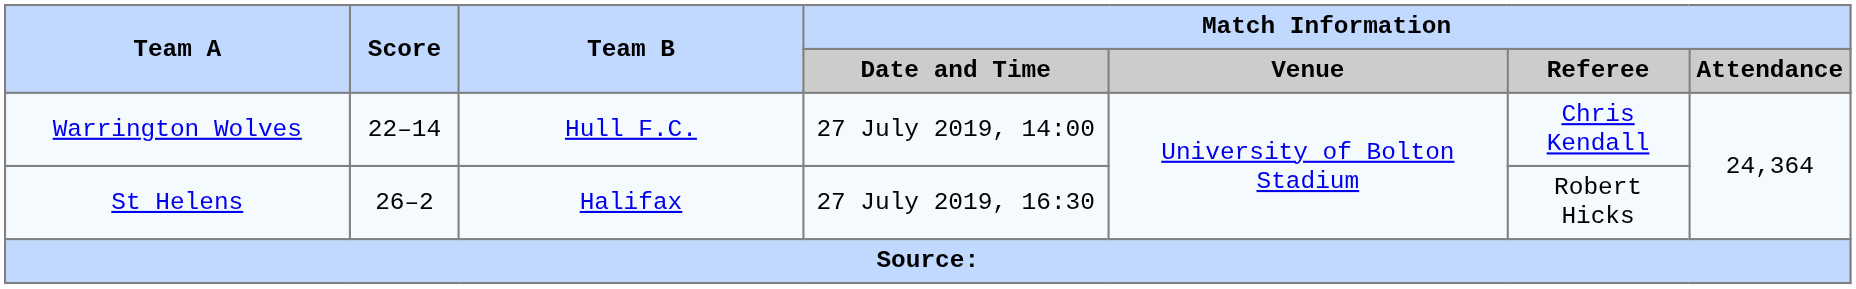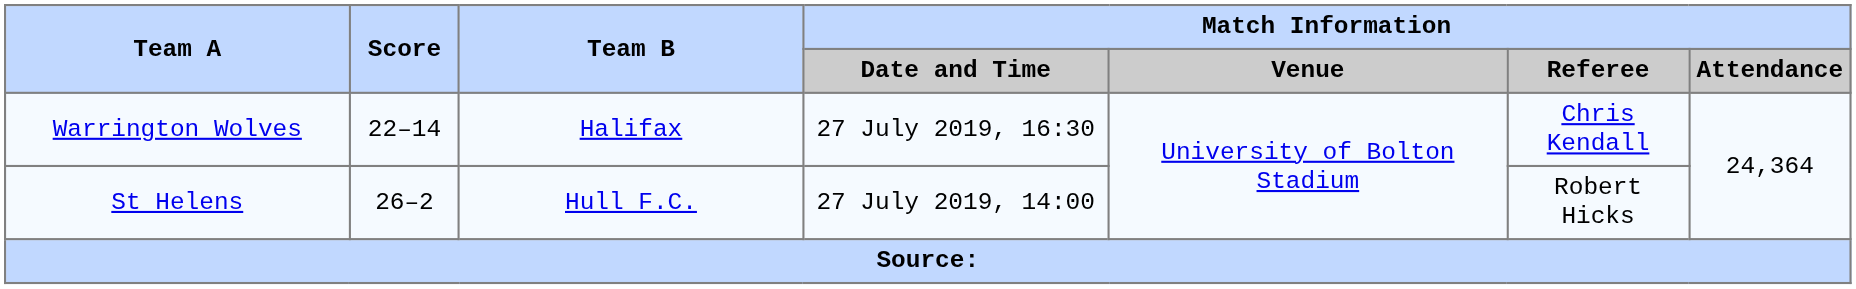 <table border=1 style="border-collapse:collapse; font-size:90%; text-align:center"; cellpadding=3 cellspacing=0 width=100%>
 <tr style="background:#c1d8ff">
 <th rowspan="2" width=19%>Team A</th>
 <th rowspan="2" width=6%>Score</th>
 <th rowspan="2" width=19%>Team B</th>
 <th colspan="6">Match Information</th>
 </tr>
 <tr style="background:#cccccc">
 <th width=17%>Date and Time</th>
 <th width=22%>Venue</th>
 <th width=10%>Referee</th>
 <th width=7%>Attendance</th>
 </tr>
 <tr style="background:#f5faff">
 <td> <a href='#'>Warrington Wolves</a></td>
 <td>22–14</td>
-<td> <a href='#'>Hull F.C.</a></td>
-<td>27 July 2019, 14:00</td>
+<td> <a href='#'>Halifax</a></td>
+<td>27 July 2019, 16:30</td>
 <td rowspan="2"><a href='#'>University of Bolton Stadium</a></td>
 <td><a href='#'>Chris Kendall</a></td>
 <td rowspan="2">24,364</td>
 </tr>
 <tr style="background:#f5faff">
 <td> <a href='#'>St Helens</a></td>
 <td>26–2</td>
-<td> <a href='#'>Halifax</a></td>
-<td>27 July 2019, 16:30</td>
+<td> <a href='#'>Hull F.C.</a></td>
+<td>27 July 2019, 14:00</td>
 <td>Robert Hicks</td>
 </tr>
 <tr style="background:#c1d8ff">
 <th colspan="12">Source:</th>
 </tr>
 </table>
